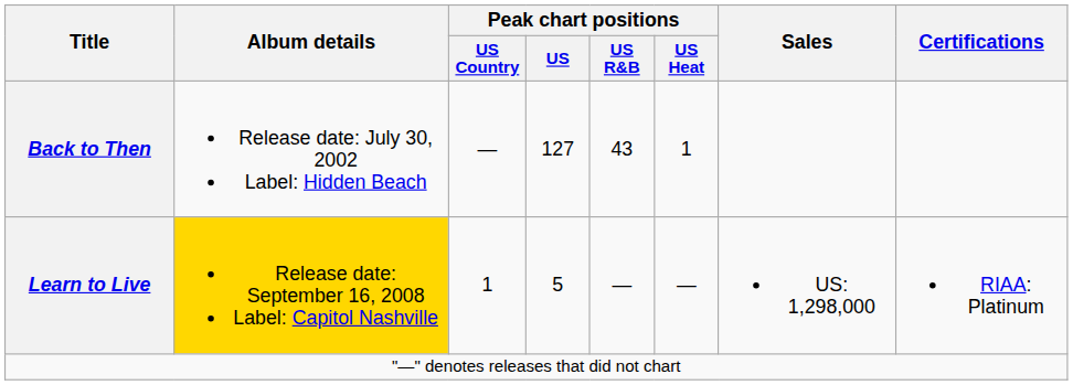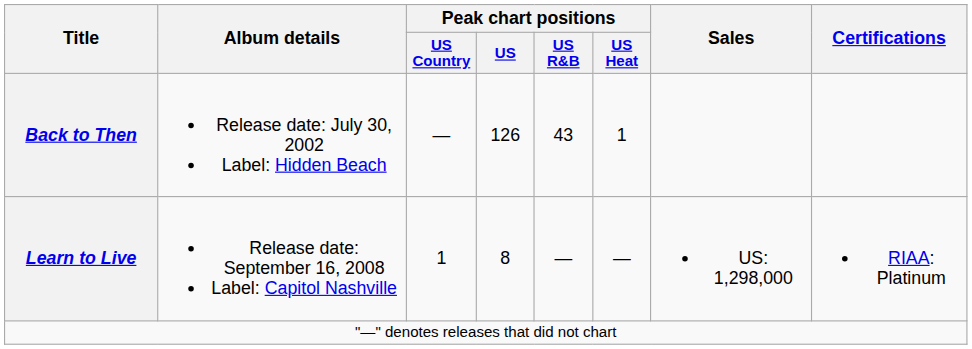 <table class="wikitable plainrowheaders" style="text-align:center;" border="1">
 <tr>
 <th scope="col" rowspan="2" style="width:13em;">Title</th>
 <th scope="col" rowspan="2" style="width:19em;">Album details</th>
 <th scope="col" colspan="4">Peak chart positions</th>
 <th scope="col" rowspan="2" style="width:10em;">Sales</th>
 <th scope="col" rowspan="2" style="width:10em;"><a href='#'>Certifications</a></th>
 </tr>
 <tr>
 <th scope="col" style="width:4.5em;font-size:85%;"><a href='#'>US Country</a><br></th>
 <th scope="col" style="width:4.5em;font-size:85%;"><a href='#'>US</a><br></th>
 <th scope="col" style="width:4.5em;font-size:85%;"><a href='#'>US<br>R&B</a><br></th>
 <th scope="col" style="width:4.5em;font-size:85%;"><a href='#'>US<br>Heat</a><br></th>
 </tr>
 <tr>
 <th scope="row"><em><a href='#'>Back to Then</a></em></th>
 <td><br><ul><li>Release date: July 30, 2002</li><li>Label: <a href='#'>Hidden Beach</a></li></ul></td>
 <td>—</td>
-<td>127</td>
+<td>126</td>
 <td>43</td>
 <td>1</td>
 <td></td>
 <td></td>
 </tr>
 <tr>
 <th scope="row"><em><a href='#'>Learn to Live</a></em></th>
-<td style="background: gold;"><br><ul><li>Release date: September 16, 2008</li><li>Label: <a href='#'>Capitol Nashville</a></li></ul></td>
+<td><br><ul><li>Release date: September 16, 2008</li><li>Label: <a href='#'>Capitol Nashville</a></li></ul></td>
 <td>1</td>
-<td>5</td>
+<td>8</td>
 <td>—</td>
 <td>—</td>
 <td><br><ul><li>US: 1,298,000</li></ul></td>
 <td><br><ul><li><a href='#'>RIAA</a>: Platinum</li></ul></td>
 </tr>
 <tr>
 <td colspan="10" style="font-size:85%">"—" denotes releases that did not chart</td>
 </tr>
 </table>
